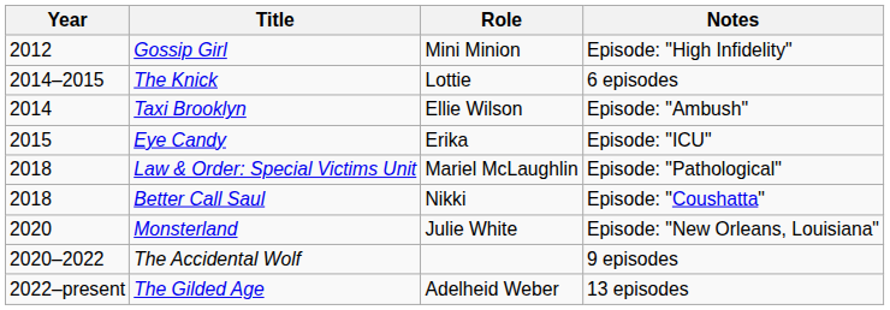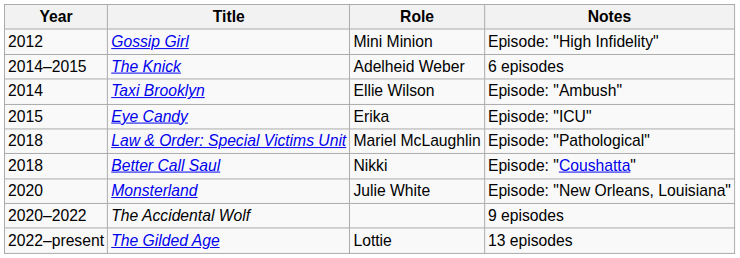 <table class="wikitable sortable">
 <tr>
 <th>Year</th>
 <th>Title</th>
 <th>Role</th>
 <th>Notes</th>
 </tr>
 <tr>
 <td>2012</td>
 <td><em><a href='#'>Gossip Girl</a></em></td>
 <td>Mini Minion</td>
 <td>Episode: "High Infidelity"</td>
 </tr>
 <tr>
 <td>2014–2015</td>
 <td><em><a href='#'>The Knick</a></em></td>
-<td>Lottie</td>
+<td>Adelheid Weber</td>
 <td>6 episodes</td>
 </tr>
 <tr>
 <td>2014</td>
 <td><em><a href='#'>Taxi Brooklyn</a></em></td>
 <td>Ellie Wilson</td>
 <td>Episode: "Ambush"</td>
 </tr>
 <tr>
 <td>2015</td>
 <td><em><a href='#'>Eye Candy</a></em></td>
 <td>Erika</td>
 <td>Episode: "ICU"</td>
 </tr>
 <tr>
 <td>2018</td>
 <td><em><a href='#'>Law & Order: Special Victims Unit</a></em></td>
 <td>Mariel McLaughlin</td>
 <td>Episode: "Pathological"</td>
 </tr>
 <tr>
 <td>2018</td>
 <td><em><a href='#'>Better Call Saul</a></em></td>
 <td>Nikki</td>
 <td>Episode: "<a href='#'>Coushatta</a>"</td>
 </tr>
 <tr>
 <td>2020</td>
 <td><em><a href='#'>Monsterland</a></em></td>
 <td>Julie White</td>
 <td>Episode: "New Orleans, Louisiana"</td>
 </tr>
 <tr>
 <td>2020–2022</td>
 <td><em>The Accidental Wolf</em></td>
 <td></td>
 <td>9 episodes</td>
 </tr>
 <tr>
 <td>2022–present</td>
 <td><a href='#'><em>The Gilded Age</em></a></td>
-<td>Adelheid Weber</td>
+<td>Lottie</td>
 <td>13 episodes</td>
 </tr>
 </table>
